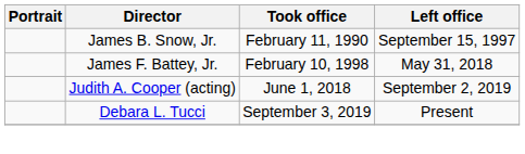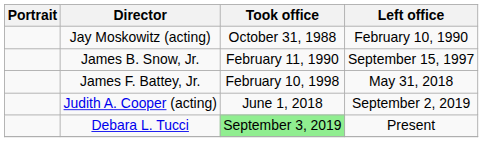 <table class=wikitable style="text-align:center">
 <tr>
 <th>Portrait</th>
 <th>Director</th>
 <th>Took office</th>
 <th>Left office</th>
+</tr>
+<tr>
+<td></td>
+<td>Jay Moskowitz (acting)</td>
+<td>October 31, 1988</td>
+<td>February 10, 1990</td>
 </tr>
 <tr>
 <td></td>
 <td>James B. Snow, Jr.</td>
 <td>February 11, 1990</td>
 <td>September 15, 1997</td>
 </tr>
 <tr>
 <td></td>
 <td>James F. Battey, Jr.</td>
 <td>February 10, 1998</td>
 <td>May 31, 2018</td>
 </tr>
 <tr>
 <td></td>
 <td><a href='#'>Judith A. Cooper</a> (acting)</td>
 <td>June 1, 2018</td>
 <td>September 2, 2019</td>
 </tr>
 <tr>
 <td></td>
 <td><a href='#'>Debara L. Tucci</a></td>
-<td>September 3, 2019</td>
+<td style="background: lightgreen;">September 3, 2019</td>
 <td>Present</td>
 </tr>
 <tr>
 </tr>
 </table>
